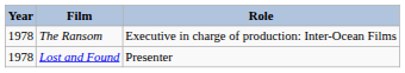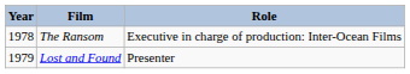 <table class="wikitable" style="font-size:95%;">
 <tr>
 <th style="background:#B0C4DE;">Year</th>
 <th style="background:#B0C4DE;">Film</th>
 <th style="background:#B0C4DE;">Role</th>
 </tr>
 <tr>
 <td>1978</td>
 <td><em>The Ransom</em></td>
 <td>Executive in charge of production: Inter-Ocean Films</td>
 </tr>
 <tr>
-<td>1978</td>
+<td>1979</td>
 <td><em><a href='#'>Lost and Found</a></em></td>
 <td>Presenter</td>
 </tr>
 </table>
